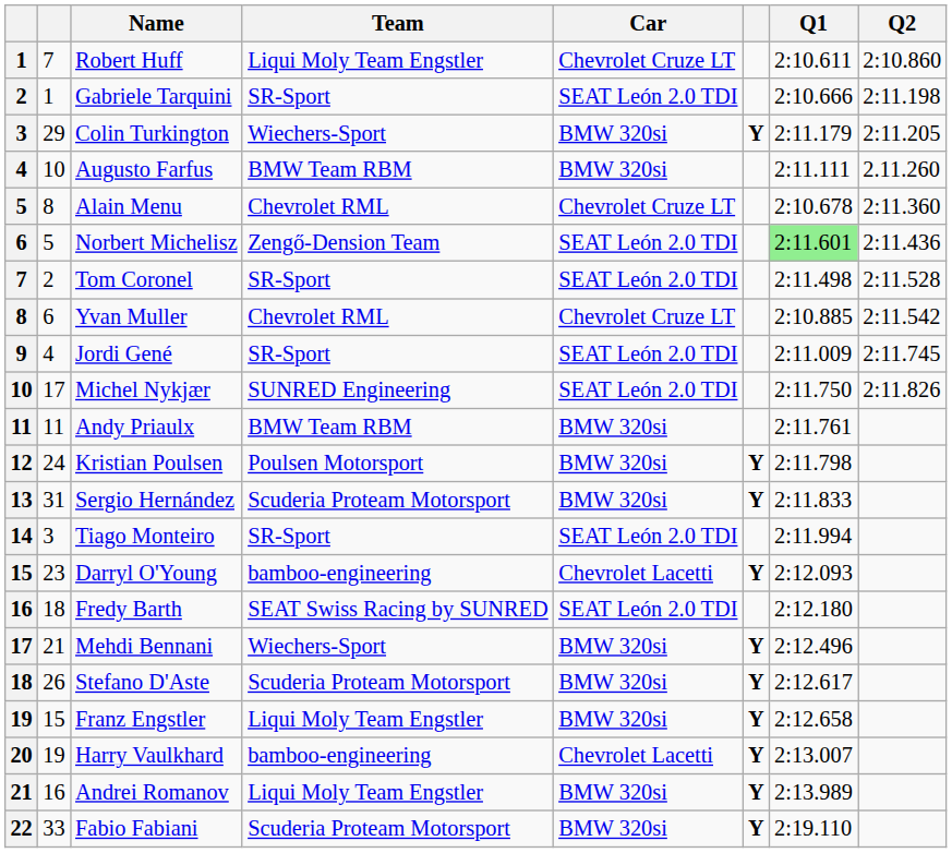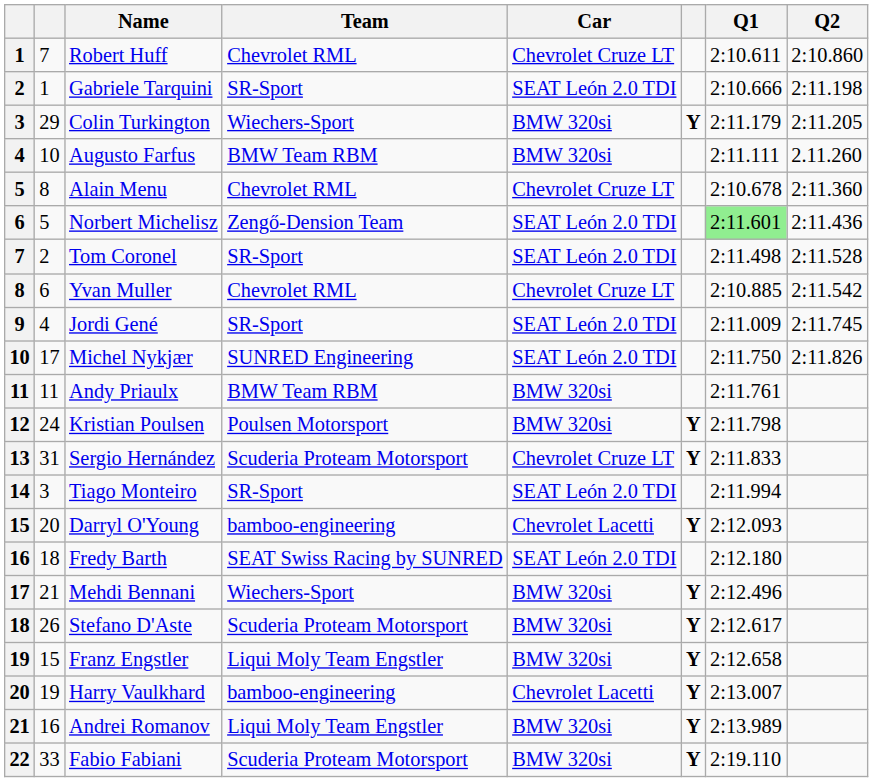 <table class="wikitable sortable" style="font-size: 95%;">
 <tr>
 <th></th>
 <th></th>
 <th>Name</th>
 <th>Team</th>
 <th>Car</th>
 <th></th>
 <th>Q1</th>
 <th>Q2</th>
 </tr>
 <tr>
 <th>1</th>
 <td>7</td>
 <td> <a href='#'>Robert Huff</a></td>
-<td><a href='#'>Liqui Moly Team Engstler</a></td>
+<td><a href='#'>Chevrolet RML</a></td>
 <td><a href='#'>Chevrolet Cruze LT</a></td>
 <td></td>
 <td>2:10.611</td>
 <td>2:10.860</td>
 </tr>
 <tr>
 <th>2</th>
 <td>1</td>
 <td> <a href='#'>Gabriele Tarquini</a></td>
 <td><a href='#'>SR-Sport</a></td>
 <td><a href='#'>SEAT León 2.0 TDI</a></td>
 <td></td>
 <td>2:10.666</td>
 <td>2:11.198</td>
 </tr>
 <tr>
 <th>3</th>
 <td>29</td>
 <td> <a href='#'>Colin Turkington</a></td>
 <td><a href='#'>Wiechers-Sport</a></td>
 <td><a href='#'>BMW 320si</a></td>
 <td align=center><strong><span>Y</span></strong></td>
 <td>2:11.179</td>
 <td>2:11.205</td>
 </tr>
 <tr>
 <th>4</th>
 <td>10</td>
 <td> <a href='#'>Augusto Farfus</a></td>
 <td><a href='#'>BMW Team RBM</a></td>
 <td><a href='#'>BMW 320si</a></td>
 <td></td>
 <td>2:11.111</td>
 <td>2.11.260</td>
 </tr>
 <tr>
 <th>5</th>
 <td>8</td>
 <td> <a href='#'>Alain Menu</a></td>
 <td><a href='#'>Chevrolet RML</a></td>
 <td><a href='#'>Chevrolet Cruze LT</a></td>
 <td></td>
 <td>2:10.678</td>
 <td>2:11.360</td>
 </tr>
 <tr>
 <th>6</th>
 <td>5</td>
 <td> <a href='#'>Norbert Michelisz</a></td>
 <td><a href='#'>Zengő-Dension Team</a></td>
 <td><a href='#'>SEAT León 2.0 TDI</a></td>
 <td></td>
 <td style="background: lightgreen;">2:11.601</td>
 <td>2:11.436</td>
 </tr>
 <tr>
 <th>7</th>
 <td>2</td>
 <td> <a href='#'>Tom Coronel</a></td>
 <td><a href='#'>SR-Sport</a></td>
 <td><a href='#'>SEAT León 2.0 TDI</a></td>
 <td></td>
 <td>2:11.498</td>
 <td>2:11.528</td>
 </tr>
 <tr>
 <th>8</th>
 <td>6</td>
 <td> <a href='#'>Yvan Muller</a></td>
 <td><a href='#'>Chevrolet RML</a></td>
 <td><a href='#'>Chevrolet Cruze LT</a></td>
 <td></td>
 <td>2:10.885</td>
 <td>2:11.542</td>
 </tr>
 <tr>
 <th>9</th>
 <td>4</td>
 <td> <a href='#'>Jordi Gené</a></td>
 <td><a href='#'>SR-Sport</a></td>
 <td><a href='#'>SEAT León 2.0 TDI</a></td>
 <td></td>
 <td>2:11.009</td>
 <td>2:11.745</td>
 </tr>
 <tr>
 <th>10</th>
 <td>17</td>
 <td> <a href='#'>Michel Nykjær</a></td>
 <td><a href='#'>SUNRED Engineering</a></td>
 <td><a href='#'>SEAT León 2.0 TDI</a></td>
 <td></td>
 <td>2:11.750</td>
 <td>2:11.826</td>
 </tr>
 <tr>
 <th>11</th>
 <td>11</td>
 <td> <a href='#'>Andy Priaulx</a></td>
 <td><a href='#'>BMW Team RBM</a></td>
 <td><a href='#'>BMW 320si</a></td>
 <td></td>
 <td>2:11.761</td>
 <td></td>
 </tr>
 <tr>
 <th>12</th>
 <td>24</td>
 <td> <a href='#'>Kristian Poulsen</a></td>
 <td><a href='#'>Poulsen Motorsport</a></td>
 <td><a href='#'>BMW 320si</a></td>
 <td align=center><strong><span>Y</span></strong></td>
 <td>2:11.798</td>
 <td></td>
 </tr>
 <tr>
 <th>13</th>
 <td>31</td>
 <td> <a href='#'>Sergio Hernández</a></td>
 <td><a href='#'>Scuderia Proteam Motorsport</a></td>
-<td><a href='#'>BMW 320si</a></td>
+<td><a href='#'>Chevrolet Cruze LT</a></td>
 <td align=center><strong><span>Y</span></strong></td>
 <td>2:11.833</td>
 <td></td>
 </tr>
 <tr>
 <th>14</th>
 <td>3</td>
 <td> <a href='#'>Tiago Monteiro</a></td>
 <td><a href='#'>SR-Sport</a></td>
 <td><a href='#'>SEAT León 2.0 TDI</a></td>
 <td></td>
 <td>2:11.994</td>
 <td></td>
 </tr>
 <tr>
 <th>15</th>
-<td>23</td>
+<td>20</td>
 <td> <a href='#'>Darryl O'Young</a></td>
 <td><a href='#'>bamboo-engineering</a></td>
 <td><a href='#'>Chevrolet Lacetti</a></td>
 <td align=center><strong><span>Y</span></strong></td>
 <td>2:12.093</td>
 <td></td>
 </tr>
 <tr>
 <th>16</th>
 <td>18</td>
 <td> <a href='#'>Fredy Barth</a></td>
 <td><a href='#'>SEAT Swiss Racing by SUNRED</a></td>
 <td><a href='#'>SEAT León 2.0 TDI</a></td>
 <td></td>
 <td>2:12.180</td>
 <td></td>
 </tr>
 <tr>
 <th>17</th>
 <td>21</td>
 <td> <a href='#'>Mehdi Bennani</a></td>
 <td><a href='#'>Wiechers-Sport</a></td>
 <td><a href='#'>BMW 320si</a></td>
 <td align=center><strong><span>Y</span></strong></td>
 <td>2:12.496</td>
 <td></td>
 </tr>
 <tr>
 <th>18</th>
 <td>26</td>
 <td> <a href='#'>Stefano D'Aste</a></td>
 <td><a href='#'>Scuderia Proteam Motorsport</a></td>
 <td><a href='#'>BMW 320si</a></td>
 <td align=center><strong><span>Y</span></strong></td>
 <td>2:12.617</td>
 <td></td>
 </tr>
 <tr>
 <th>19</th>
 <td>15</td>
 <td> <a href='#'>Franz Engstler</a></td>
 <td><a href='#'>Liqui Moly Team Engstler</a></td>
 <td><a href='#'>BMW 320si</a></td>
 <td align=center><strong><span>Y</span></strong></td>
 <td>2:12.658</td>
 <td></td>
 </tr>
 <tr>
 <th>20</th>
 <td>19</td>
 <td> <a href='#'>Harry Vaulkhard</a></td>
 <td><a href='#'>bamboo-engineering</a></td>
 <td><a href='#'>Chevrolet Lacetti</a></td>
 <td align=center><strong><span>Y</span></strong></td>
 <td>2:13.007</td>
 <td></td>
 </tr>
 <tr>
 <th>21</th>
 <td>16</td>
 <td> <a href='#'>Andrei Romanov</a></td>
 <td><a href='#'>Liqui Moly Team Engstler</a></td>
 <td><a href='#'>BMW 320si</a></td>
 <td align=center><strong><span>Y</span></strong></td>
 <td>2:13.989</td>
 <td></td>
 </tr>
 <tr>
 <th>22</th>
 <td>33</td>
 <td> <a href='#'>Fabio Fabiani</a></td>
 <td><a href='#'>Scuderia Proteam Motorsport</a></td>
 <td><a href='#'>BMW 320si</a></td>
 <td align=center><strong><span>Y</span></strong></td>
 <td>2:19.110</td>
 <td></td>
 </tr>
 </table>
